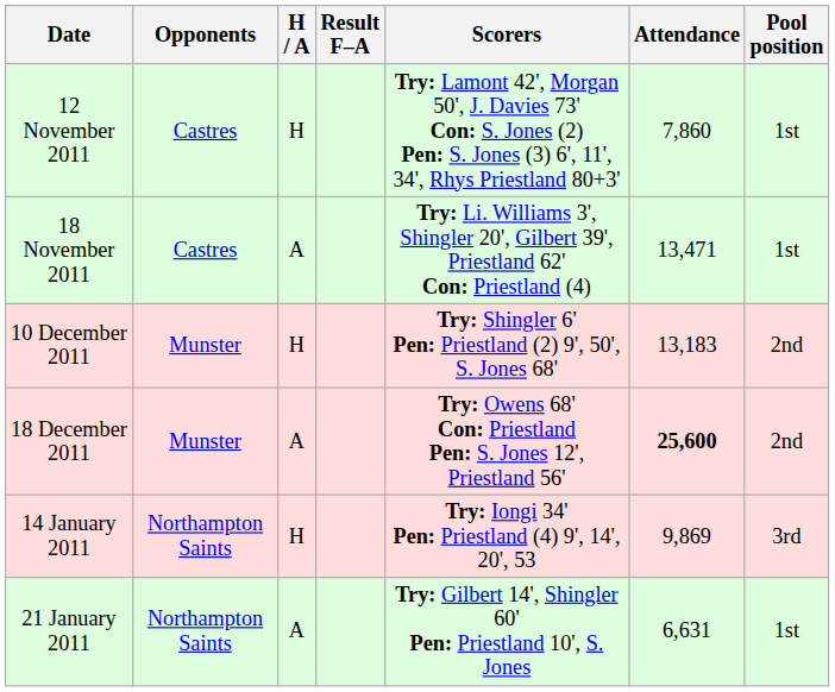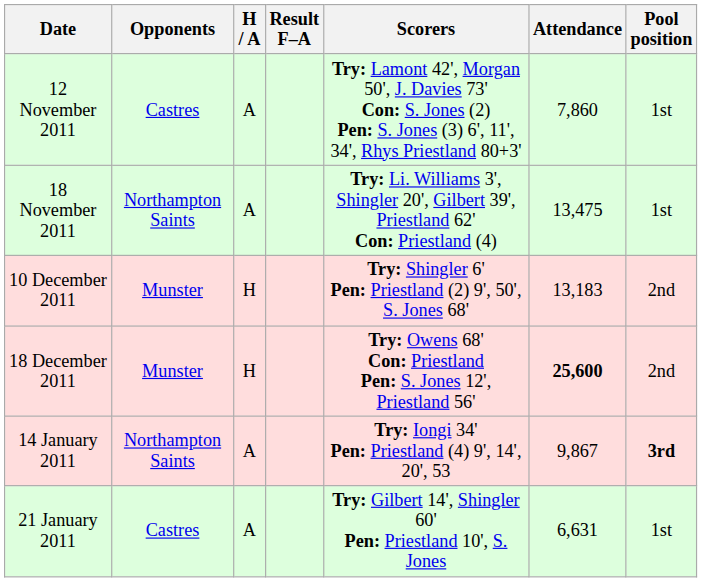 <table class="wikitable" style="text-align:center">
 <tr>
 <th>Date</th>
 <th>Opponents</th>
 <th>H / A</th>
 <th>Result<br>F–A</th>
 <th>Scorers</th>
 <th>Attendance</th>
 <th>Pool<br>position</th>
 </tr>
 <tr bgcolor="ddffdd">
 <td>12 November 2011</td>
 <td><a href='#'>Castres</a></td>
-<td>H</td>
+<td>A</td>
 <td></td>
 <td><strong>Try:</strong> <a href='#'>Lamont</a> 42', <a href='#'>Morgan</a> 50', <a href='#'>J. Davies</a> 73'<br><strong>Con:</strong> <a href='#'>S. Jones</a> (2)<br><strong>Pen:</strong> <a href='#'>S. Jones</a> (3) 6', 11', 34', <a href='#'>Rhys Priestland</a> 80+3'</td>
 <td>7,860</td>
 <td>1st</td>
 </tr>
 <tr bgcolor="ddffdd">
 <td>18 November 2011</td>
-<td><a href='#'>Castres</a></td>
+<td><a href='#'>Northampton Saints</a></td>
 <td>A</td>
 <td></td>
 <td><strong>Try:</strong> <a href='#'>Li. Williams</a> 3', <a href='#'>Shingler</a> 20', <a href='#'>Gilbert</a> 39', <a href='#'>Priestland</a> 62'<br><strong>Con:</strong> <a href='#'>Priestland</a> (4)</td>
-<td>13,471</td>
+<td>13,475</td>
 <td>1st</td>
 </tr>
 <tr bgcolor="ffdddd">
 <td>10 December 2011</td>
 <td><a href='#'>Munster</a></td>
 <td>H</td>
 <td></td>
 <td><strong>Try:</strong> <a href='#'>Shingler</a> 6'<br><strong>Pen:</strong> <a href='#'>Priestland</a> (2) 9', 50', <a href='#'>S. Jones</a> 68'</td>
 <td>13,183</td>
 <td>2nd</td>
 </tr>
 <tr bgcolor="ffdddd">
 <td>18 December 2011</td>
 <td><a href='#'>Munster</a></td>
-<td>A</td>
+<td>H</td>
 <td></td>
 <td><strong>Try:</strong> <a href='#'>Owens</a> 68'<br><strong>Con:</strong> <a href='#'>Priestland</a><br><strong>Pen:</strong> <a href='#'>S. Jones</a> 12', <a href='#'>Priestland</a> 56'</td>
 <td><strong>25,600</strong></td>
 <td>2nd</td>
 </tr>
 <tr bgcolor="ffdddd">
 <td>14 January 2011</td>
 <td><a href='#'>Northampton Saints</a></td>
-<td>H</td>
+<td>A</td>
 <td></td>
 <td><strong>Try:</strong> <a href='#'>Iongi</a> 34'<br><strong>Pen:</strong> <a href='#'>Priestland</a> (4) 9', 14', 20', 53</td>
-<td>9,869</td>
-<td>3rd</td>
+<td>9,867</td>
+<td><strong>3rd</strong></td>
 </tr>
 <tr bgcolor="ddffdd">
 <td>21 January 2011</td>
-<td><a href='#'>Northampton Saints</a></td>
+<td><a href='#'>Castres</a></td>
 <td>A</td>
 <td></td>
 <td><strong>Try:</strong> <a href='#'>Gilbert</a> 14', <a href='#'>Shingler</a> 60'<br><strong>Pen:</strong> <a href='#'>Priestland</a> 10', <a href='#'>S. Jones</a></td>
 <td>6,631</td>
 <td>1st</td>
 </tr>
 </table>
